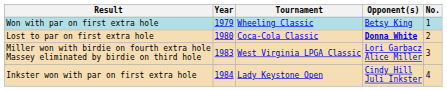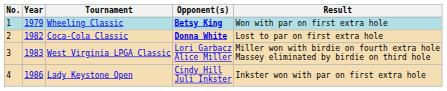 <table class="wikitable" style="font-size:95%;">
 <tr>
-<th>Result</th>
+<th>No.</th>
 <th>Year</th>
 <th>Tournament</th>
 <th>Opponent(s)</th>
-<th>No.</th>
+<th>Result</th>
 </tr>
 <tr style="background:#B0E0E6;">
-<td>Won with par on first extra hole</td>
+<td>1</td>
 <td><a href='#'>1979</a></td>
 <td><a href='#'>Wheeling Classic</a></td>
-<td> <a href='#'>Betsy King</a></td>
-<td>1</td>
+<td><strong> <a href='#'>Betsy King</a></strong></td>
+<td>Won with par on first extra hole</td>
 </tr>
 <tr style="background:#F5DEB3;">
-<td>Lost to par on first extra hole</td>
-<td><a href='#'>1980</a></td>
+<td>2</td>
+<td><a href='#'>1982</a></td>
 <td><a href='#'>Coca-Cola Classic</a></td>
 <td><strong> <a href='#'>Donna White</a></strong></td>
-<td>2</td>
+<td>Lost to par on first extra hole</td>
 </tr>
 <tr style="background:#F5DEB3;">
-<td>Miller won with birdie on fourth extra hole<br>Massey eliminated by birdie on third hole</td>
+<td>3</td>
 <td><a href='#'>1983</a></td>
 <td><a href='#'>West Virginia LPGA Classic</a></td>
 <td> <a href='#'>Lori Garbacz</a><br> <a href='#'>Alice Miller</a></td>
-<td>3</td>
+<td>Miller won with birdie on fourth extra hole<br>Massey eliminated by birdie on third hole</td>
 </tr>
 <tr style="background:#F5DEB3;">
-<td>Inkster won with par on first extra hole</td>
-<td><a href='#'>1984</a></td>
+<td>4</td>
+<td><a href='#'>1986</a></td>
 <td><a href='#'>Lady Keystone Open</a></td>
 <td> <a href='#'>Cindy Hill</a><br> <a href='#'>Juli Inkster</a></td>
-<td>4</td>
+<td>Inkster won with par on first extra hole</td>
 </tr>
 </table>
